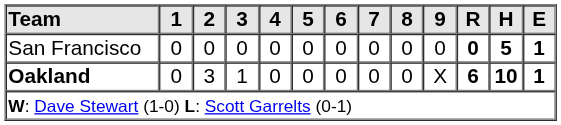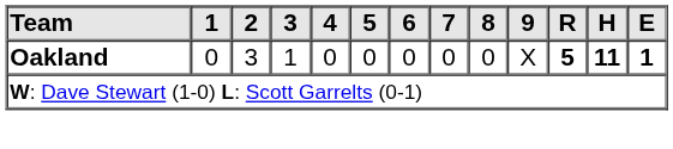 <table border=1 cellspacing=0 width=425 style="margin-left:3em;">
 <tr style="text-align:center; background-color:#e6e6e6;">
 <th align=left width=28%>Team</th>
 <th width=6%>1</th>
 <th width=6%>2</th>
 <th width=6%>3</th>
 <th width=6%>4</th>
 <th width=6%>5</th>
 <th width=6%>6</th>
 <th width=6%>7</th>
 <th width=6%>8</th>
 <th width=6%>9</th>
 <th width=6%>R</th>
 <th width=6%>H</th>
 <th width=6%>E</th>
 </tr>
 <tr style="text-align:center;">
-<td align=left>San Francisco</td>
-<td>0</td>
-<td>0</td>
-<td>0</td>
-<td>0</td>
-<td>0</td>
-<td>0</td>
-<td>0</td>
-<td>0</td>
-<td>0</td>
-<td><strong>0</strong></td>
-<td><strong>5</strong></td>
-<td><strong>1</strong></td>
-</tr>
-<tr style="text-align:center;">
 <td align=left><strong>Oakland</strong></td>
 <td>0</td>
 <td>3</td>
 <td>1</td>
 <td>0</td>
 <td>0</td>
 <td>0</td>
 <td>0</td>
 <td>0</td>
 <td>X</td>
-<td><strong>6</strong></td>
-<td><strong>10</strong></td>
+<td><strong>5</strong></td>
+<td><strong>11</strong></td>
 <td><strong>1</strong></td>
 </tr>
 <tr style="text-align:left;">
 <td colspan=13><small><strong>W</strong>: <a href='#'>Dave Stewart</a> (1-0)   <strong>L</strong>: <a href='#'>Scott Garrelts</a> (0-1)  </small></td>
 </tr>
 <tr style="text-align:left;">
 </tr>
 </table>
